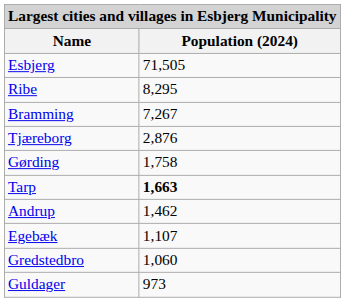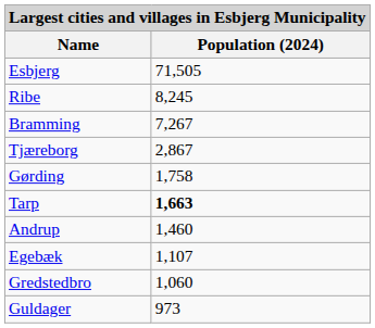 <table class="wikitable">
 <tr>
 <td bgcolor="lightgrey" colspan="5" align=center><strong>Largest cities and villages in Esbjerg Municipality</strong></td>
 </tr>
 <tr bgcolor="#CCCCCC">
 <th>Name</th>
 <th>Population (2024)</th>
 </tr>
 <tr>
 <td><a href='#'>Esbjerg</a></td>
 <td>71,505</td>
 </tr>
 <tr>
 <td><a href='#'>Ribe</a></td>
-<td>8,295</td>
+<td>8,245</td>
 </tr>
 <tr>
 <td><a href='#'>Bramming</a></td>
 <td>7,267</td>
 </tr>
 <tr>
 <td><a href='#'>Tjæreborg</a></td>
-<td>2,876</td>
+<td>2,867</td>
 </tr>
 <tr>
 <td><a href='#'>Gørding</a></td>
 <td>1,758</td>
 </tr>
 <tr>
 <td><a href='#'>Tarp</a></td>
 <td><strong>1,663</strong></td>
 </tr>
 <tr>
 <td><a href='#'>Andrup</a></td>
-<td>1,462</td>
+<td>1,460</td>
 </tr>
 <tr>
 <td><a href='#'>Egebæk</a></td>
 <td>1,107</td>
 </tr>
 <tr>
 <td><a href='#'>Gredstedbro</a></td>
 <td>1,060</td>
 </tr>
 <tr>
 <td><a href='#'>Guldager</a></td>
 <td>973</td>
 </tr>
 </table>
